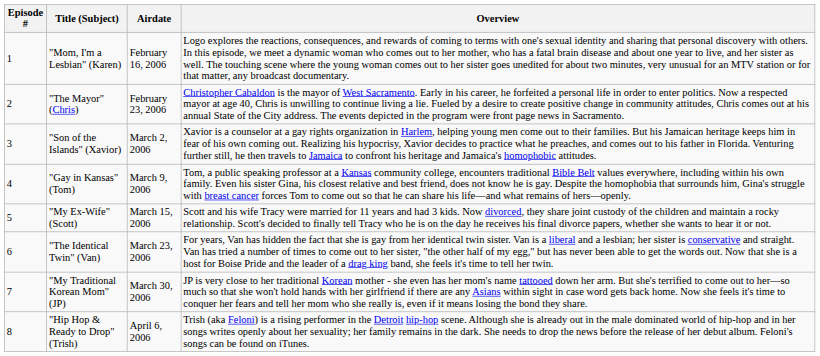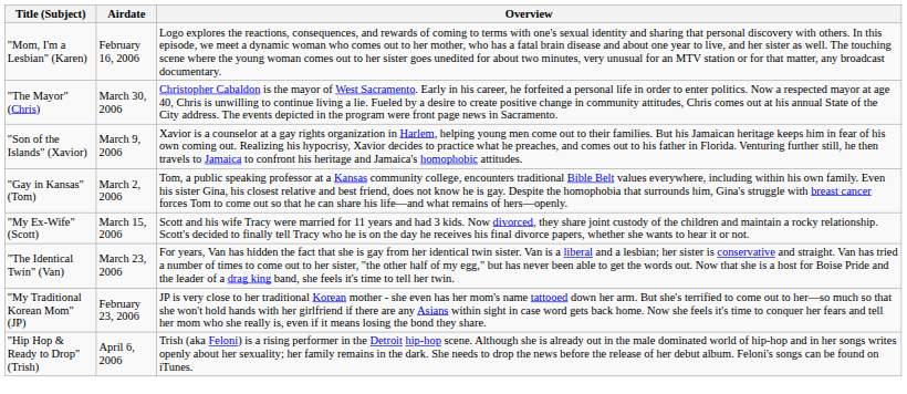 <table class="wikitable">
 <tr>
-<th>Episode #</th>
 <th>Title (Subject)</th>
 <th>Airdate</th>
 <th>Overview</th>
 </tr>
 <tr>
-<td>1</td>
 <td>"Mom, I'm a Lesbian" (Karen)</td>
 <td>February 16, 2006</td>
 <td>Logo explores the reactions, consequences, and rewards of coming to terms with one's sexual identity and sharing that personal discovery with others. In this episode, we meet a dynamic woman who comes out to her mother, who has a fatal brain disease and about one year to live, and her sister as well.  The touching scene where the young woman comes out to her sister goes unedited for about two minutes, very unusual for an MTV station or for that matter, any broadcast documentary.</td>
 </tr>
 <tr>
-<td>2</td>
 <td>"The Mayor" (<a href='#'>Chris</a>)</td>
-<td>February 23, 2006</td>
+<td>March 30, 2006</td>
 <td><a href='#'>Christopher Cabaldon</a> is the mayor of <a href='#'>West Sacramento</a>. Early in his career, he forfeited a personal life in order to enter politics. Now a respected mayor at age 40, Chris is unwilling to continue living a lie. Fueled by a desire to create positive change in community attitudes, Chris comes out at his annual State of the City address.  The events depicted in the program were front page news in Sacramento.</td>
 </tr>
 <tr>
-<td>3</td>
 <td>"Son of the Islands" (Xavior)</td>
-<td>March 2, 2006</td>
+<td>March 9, 2006</td>
 <td>Xavior is a counselor at a gay rights organization in <a href='#'>Harlem</a>, helping young men come out to their families. But his Jamaican heritage keeps him in fear of his own coming out. Realizing his hypocrisy, Xavior decides to practice what he preaches, and comes out to his father in Florida. Venturing further still, he then travels to <a href='#'>Jamaica</a> to confront his heritage and Jamaica's <a href='#'>homophobic</a> attitudes.</td>
 </tr>
 <tr>
-<td>4</td>
 <td>"Gay in Kansas" (Tom)</td>
-<td>March 9, 2006</td>
+<td>March 2, 2006</td>
 <td>Tom, a public speaking professor at a <a href='#'>Kansas</a> community college, encounters traditional <a href='#'>Bible Belt</a> values everywhere, including within his own family. Even his sister Gina, his closest relative and best friend, does not know he is gay. Despite the homophobia that surrounds him, Gina's struggle with <a href='#'>breast cancer</a> forces Tom to come out so that he can share his life—and what remains of hers—openly.</td>
 </tr>
 <tr>
-<td>5</td>
 <td>"My Ex-Wife" (Scott)</td>
 <td>March 15, 2006</td>
 <td>Scott and his wife Tracy were married for 11 years and had 3 kids. Now <a href='#'>divorced</a>, they share joint custody of the children and maintain a rocky relationship. Scott's decided to finally tell Tracy who he is on the day he receives his final divorce papers, whether she wants to hear it or not.</td>
 </tr>
 <tr>
-<td>6</td>
 <td>"The Identical Twin" (Van)</td>
 <td>March 23, 2006</td>
 <td>For years, Van has hidden the fact that she is gay from her identical twin sister. Van is a <a href='#'>liberal</a> and a lesbian; her sister is <a href='#'>conservative</a> and straight. Van has tried a number of times to come out to her sister, "the other half of my egg," but has never been able to get the words out. Now that she is a host for Boise Pride and the leader of a <a href='#'>drag king</a> band, she feels it's time to tell her twin.</td>
 </tr>
 <tr>
-<td>7</td>
 <td>"My Traditional Korean Mom" (JP)</td>
-<td>March 30, 2006</td>
+<td>February 23, 2006</td>
 <td>JP is very close to her traditional <a href='#'>Korean</a> mother - she even has her mom's name <a href='#'>tattooed</a> down her arm. But she's terrified to come out to her—so much so that she won't hold hands with her girlfriend if there are any <a href='#'>Asians</a> within sight in case word gets back home. Now she feels it's time to conquer her fears and tell her mom who she really is, even if it means losing the bond they share.</td>
 </tr>
 <tr>
-<td>8</td>
 <td>"Hip Hop & Ready to Drop" (Trish)</td>
 <td>April 6, 2006</td>
 <td>Trish (aka <a href='#'>Feloni</a>) is a rising performer in the <a href='#'>Detroit</a> <a href='#'>hip-hop</a> scene. Although she is already out in the male dominated world of hip-hop and in her songs writes openly about her sexuality; her family remains in the dark. She needs to drop the news before the release of her debut album.  Feloni's songs can be found on iTunes.</td>
 </tr>
 </table>
